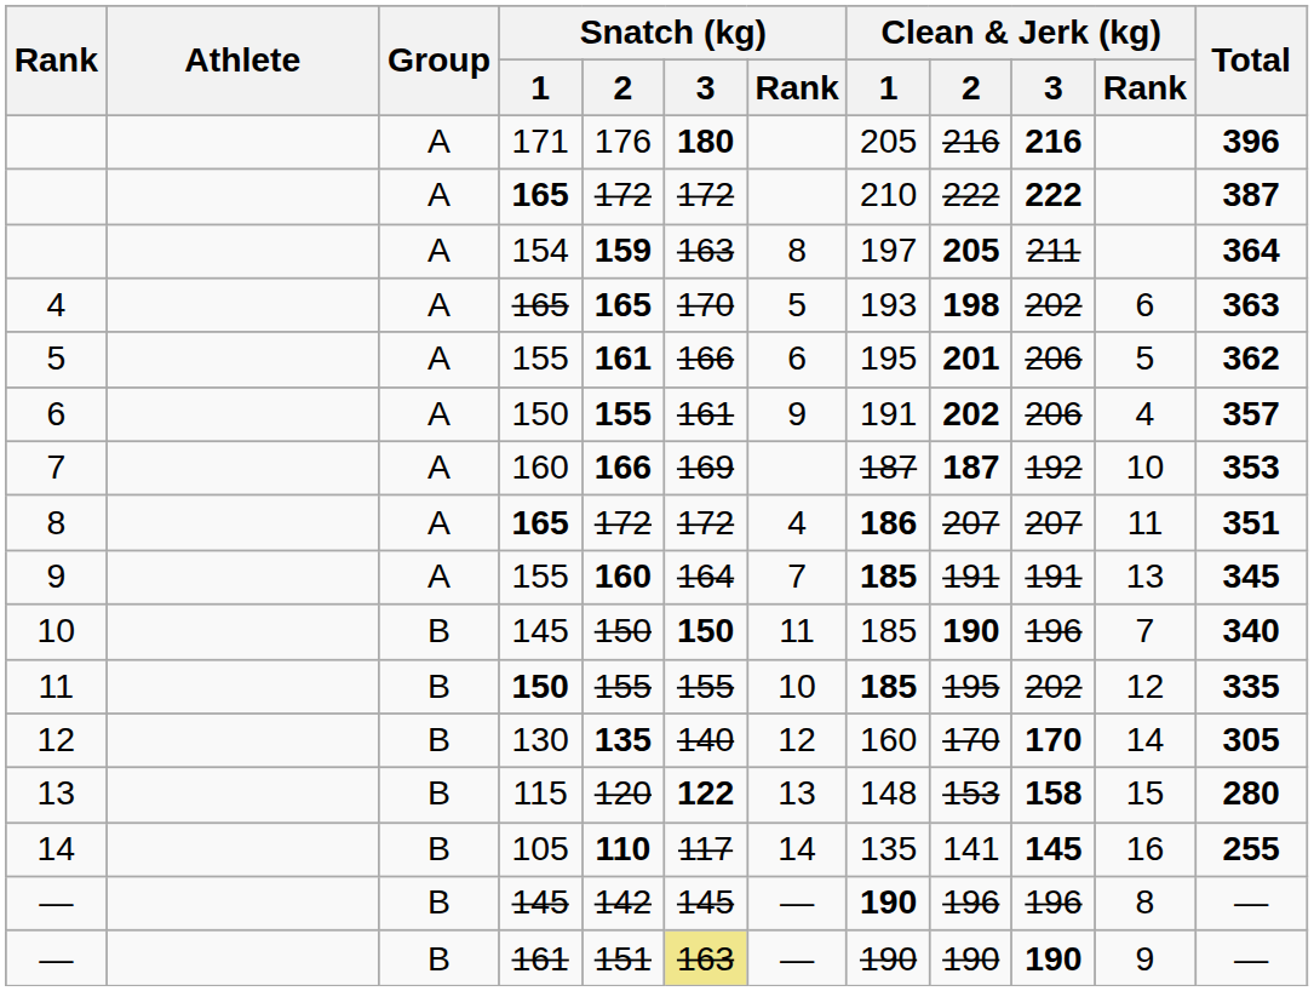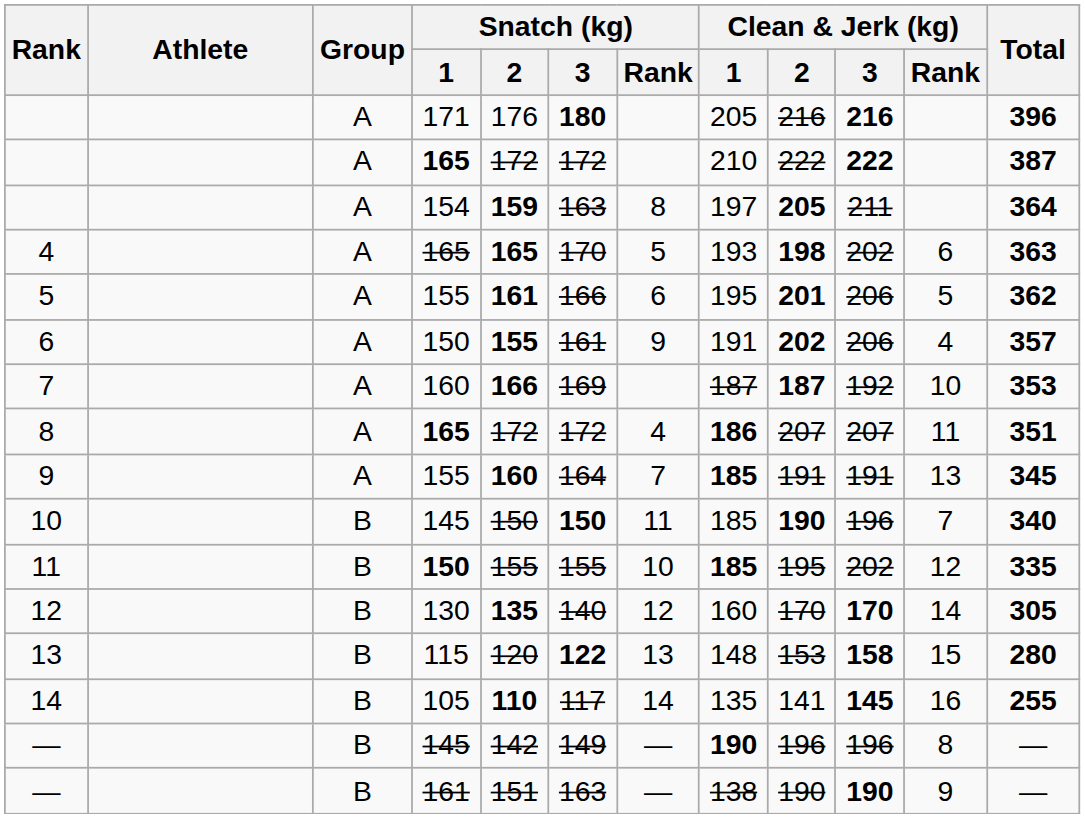 <table class = "wikitable" style="text-align:center;">
 <tr>
 <th rowspan=2 width=40>Rank</th>
 <th rowspan=2 width=250>Athlete</th>
 <th rowspan=2 width=50>Group</th>
 <th colspan=4>Snatch (kg)</th>
 <th colspan=4>Clean & Jerk (kg)</th>
 <th rowspan=2 width=60>Total</th>
 </tr>
 <tr>
 <th width=40>1</th>
 <th width=40>2</th>
 <th width=40>3</th>
 <th width=40>Rank</th>
 <th width=40>1</th>
 <th width=40>2</th>
 <th width=40>3</th>
 <th width=40>Rank</th>
 </tr>
 <tr>
 <td></td>
 <td align=left></td>
 <td>A</td>
 <td>171</td>
 <td>176</td>
 <td><strong>180</strong></td>
 <td></td>
 <td>205</td>
 <td><s>216</s></td>
 <td><strong>216</strong></td>
 <td></td>
 <td><strong>396</strong></td>
 </tr>
 <tr>
 <td></td>
 <td align=left></td>
 <td>A</td>
 <td><strong>165</strong></td>
 <td><s>172</s></td>
 <td><s>172</s></td>
 <td></td>
 <td>210</td>
 <td><s>222</s></td>
 <td><strong>222</strong></td>
 <td></td>
 <td><strong>387</strong></td>
 </tr>
 <tr>
 <td></td>
 <td align=left></td>
 <td>A</td>
 <td>154</td>
 <td><strong>159</strong></td>
 <td><s>163</s></td>
 <td>8</td>
 <td>197</td>
 <td><strong>205</strong></td>
 <td><s>211</s></td>
 <td></td>
 <td><strong>364</strong></td>
 </tr>
 <tr>
 <td>4</td>
 <td align=left></td>
 <td>A</td>
 <td><s>165</s></td>
 <td><strong>165</strong></td>
 <td><s>170</s></td>
 <td>5</td>
 <td>193</td>
 <td><strong>198</strong></td>
 <td><s>202</s></td>
 <td>6</td>
 <td><strong>363</strong></td>
 </tr>
 <tr>
 <td>5</td>
 <td align=left></td>
 <td>A</td>
 <td>155</td>
 <td><strong>161</strong></td>
 <td><s>166</s></td>
 <td>6</td>
 <td>195</td>
 <td><strong>201</strong></td>
 <td><s>206</s></td>
 <td>5</td>
 <td><strong>362</strong></td>
 </tr>
 <tr>
 <td>6</td>
 <td align=left></td>
 <td>A</td>
 <td>150</td>
 <td><strong>155</strong></td>
 <td><s>161</s></td>
 <td>9</td>
 <td>191</td>
 <td><strong>202</strong></td>
 <td><s>206</s></td>
 <td>4</td>
 <td><strong>357</strong></td>
 </tr>
 <tr>
 <td>7</td>
 <td align=left></td>
 <td>A</td>
 <td>160</td>
 <td><strong>166</strong></td>
 <td><s>169</s></td>
 <td></td>
 <td><s>187</s></td>
 <td><strong>187</strong></td>
 <td><s>192</s></td>
 <td>10</td>
 <td><strong>353</strong></td>
 </tr>
 <tr>
 <td>8</td>
 <td align=left></td>
 <td>A</td>
 <td><strong>165</strong></td>
 <td><s>172</s></td>
 <td><s>172</s></td>
 <td>4</td>
 <td><strong>186</strong></td>
 <td><s>207</s></td>
 <td><s>207</s></td>
 <td>11</td>
 <td><strong>351</strong></td>
 </tr>
 <tr>
 <td>9</td>
 <td align=left></td>
 <td>A</td>
 <td>155</td>
 <td><strong>160</strong></td>
 <td><s>164</s></td>
 <td>7</td>
 <td><strong>185</strong></td>
 <td><s>191</s></td>
 <td><s>191</s></td>
 <td>13</td>
 <td><strong>345</strong></td>
 </tr>
 <tr>
 <td>10</td>
 <td align=left></td>
 <td>B</td>
 <td>145</td>
 <td><s>150</s></td>
 <td><strong>150</strong></td>
 <td>11</td>
 <td>185</td>
 <td><strong>190</strong></td>
 <td><s>196</s></td>
 <td>7</td>
 <td><strong>340</strong></td>
 </tr>
 <tr>
 <td>11</td>
 <td align=left></td>
 <td>B</td>
 <td><strong>150</strong></td>
 <td><s>155</s></td>
 <td><s>155</s></td>
 <td>10</td>
 <td><strong>185</strong></td>
 <td><s>195</s></td>
 <td><s>202</s></td>
 <td>12</td>
 <td><strong>335</strong></td>
 </tr>
 <tr>
 <td>12</td>
 <td align=left></td>
 <td>B</td>
 <td>130</td>
 <td><strong>135</strong></td>
 <td><s>140</s></td>
 <td>12</td>
 <td>160</td>
 <td><s>170</s></td>
 <td><strong>170</strong></td>
 <td>14</td>
 <td><strong>305</strong></td>
 </tr>
 <tr>
 <td>13</td>
 <td align=left></td>
 <td>B</td>
 <td>115</td>
 <td><s>120</s></td>
 <td><strong>122</strong></td>
 <td>13</td>
 <td>148</td>
 <td><s>153</s></td>
 <td><strong>158</strong></td>
 <td>15</td>
 <td><strong>280</strong></td>
 </tr>
 <tr>
 <td>14</td>
 <td align=left></td>
 <td>B</td>
 <td>105</td>
 <td><strong>110</strong></td>
 <td><s>117</s></td>
 <td>14</td>
 <td>135</td>
 <td>141</td>
 <td><strong>145</strong></td>
 <td>16</td>
 <td><strong>255</strong></td>
 </tr>
 <tr>
 <td>—</td>
 <td align=left></td>
 <td>B</td>
 <td><s>145</s></td>
 <td><s>142</s></td>
-<td><s>145</s></td>
+<td><s>149</s></td>
 <td>—</td>
 <td><strong>190</strong></td>
 <td><s>196</s></td>
 <td><s>196</s></td>
 <td>8</td>
 <td>—</td>
 </tr>
 <tr>
 <td>—</td>
 <td align=left></td>
 <td>B</td>
 <td><s>161</s></td>
 <td><s>151</s></td>
-<td style="background: khaki;"><s>163</s></td>
+<td><s>163</s></td>
 <td>—</td>
-<td><s>190</s></td>
+<td><s>138</s></td>
 <td><s>190</s></td>
 <td><strong>190</strong></td>
 <td>9</td>
 <td>—</td>
 </tr>
 </table>
